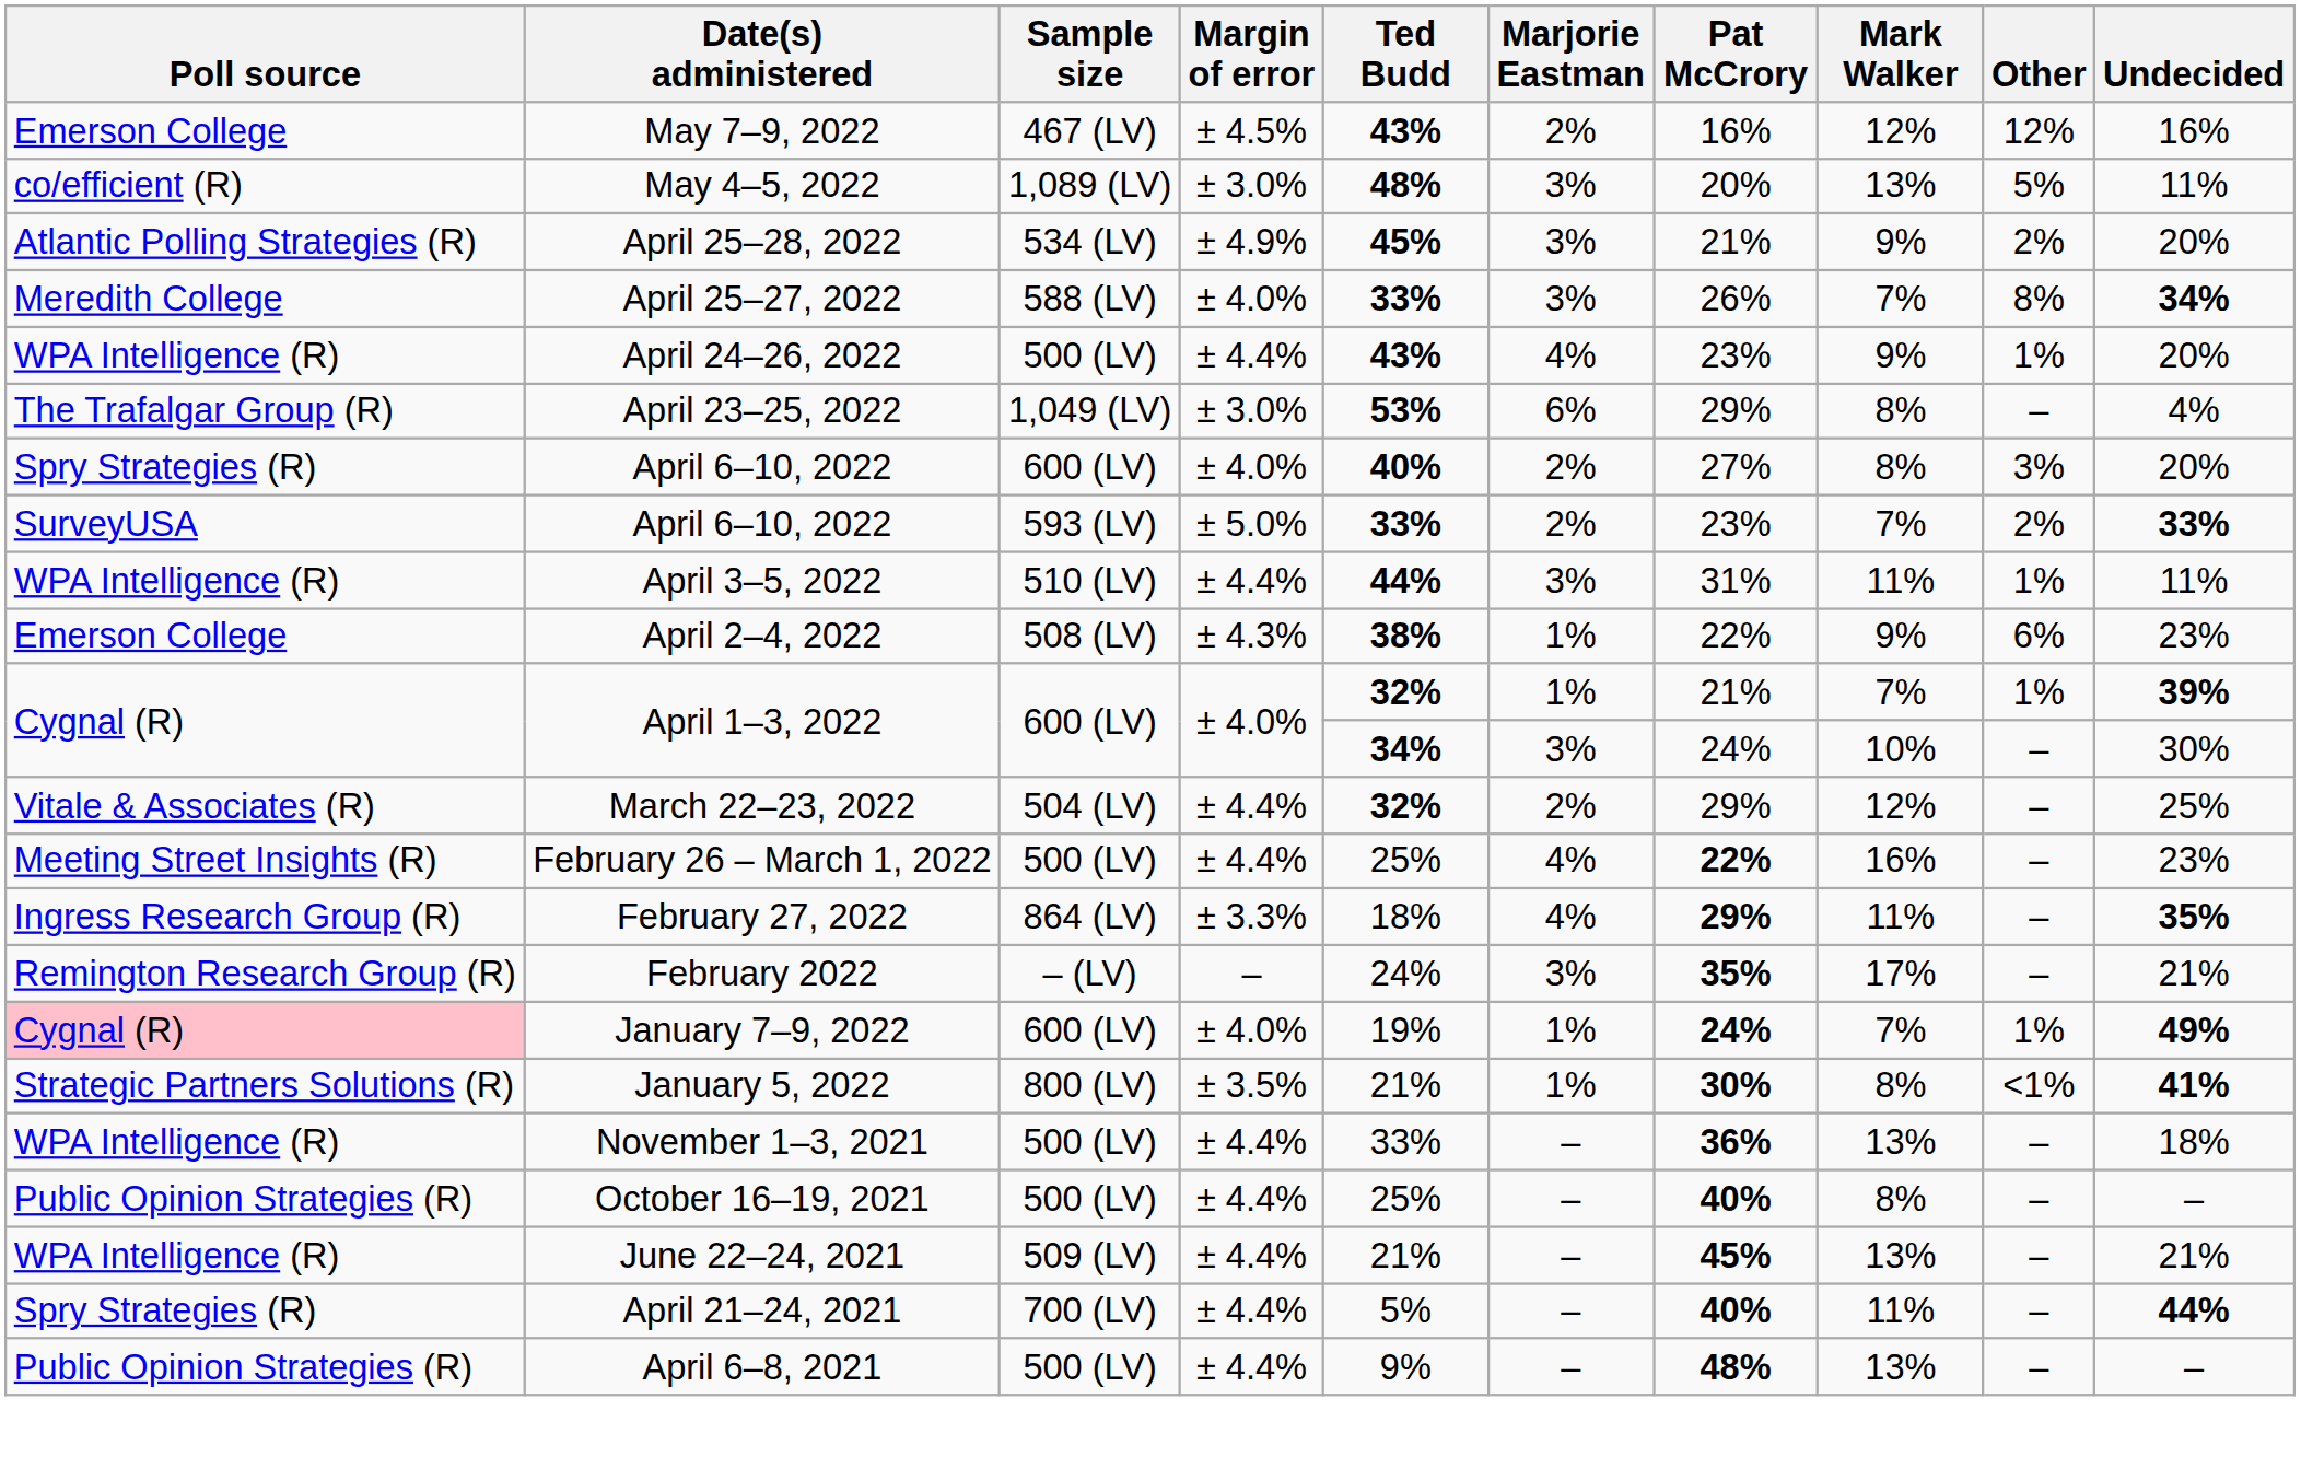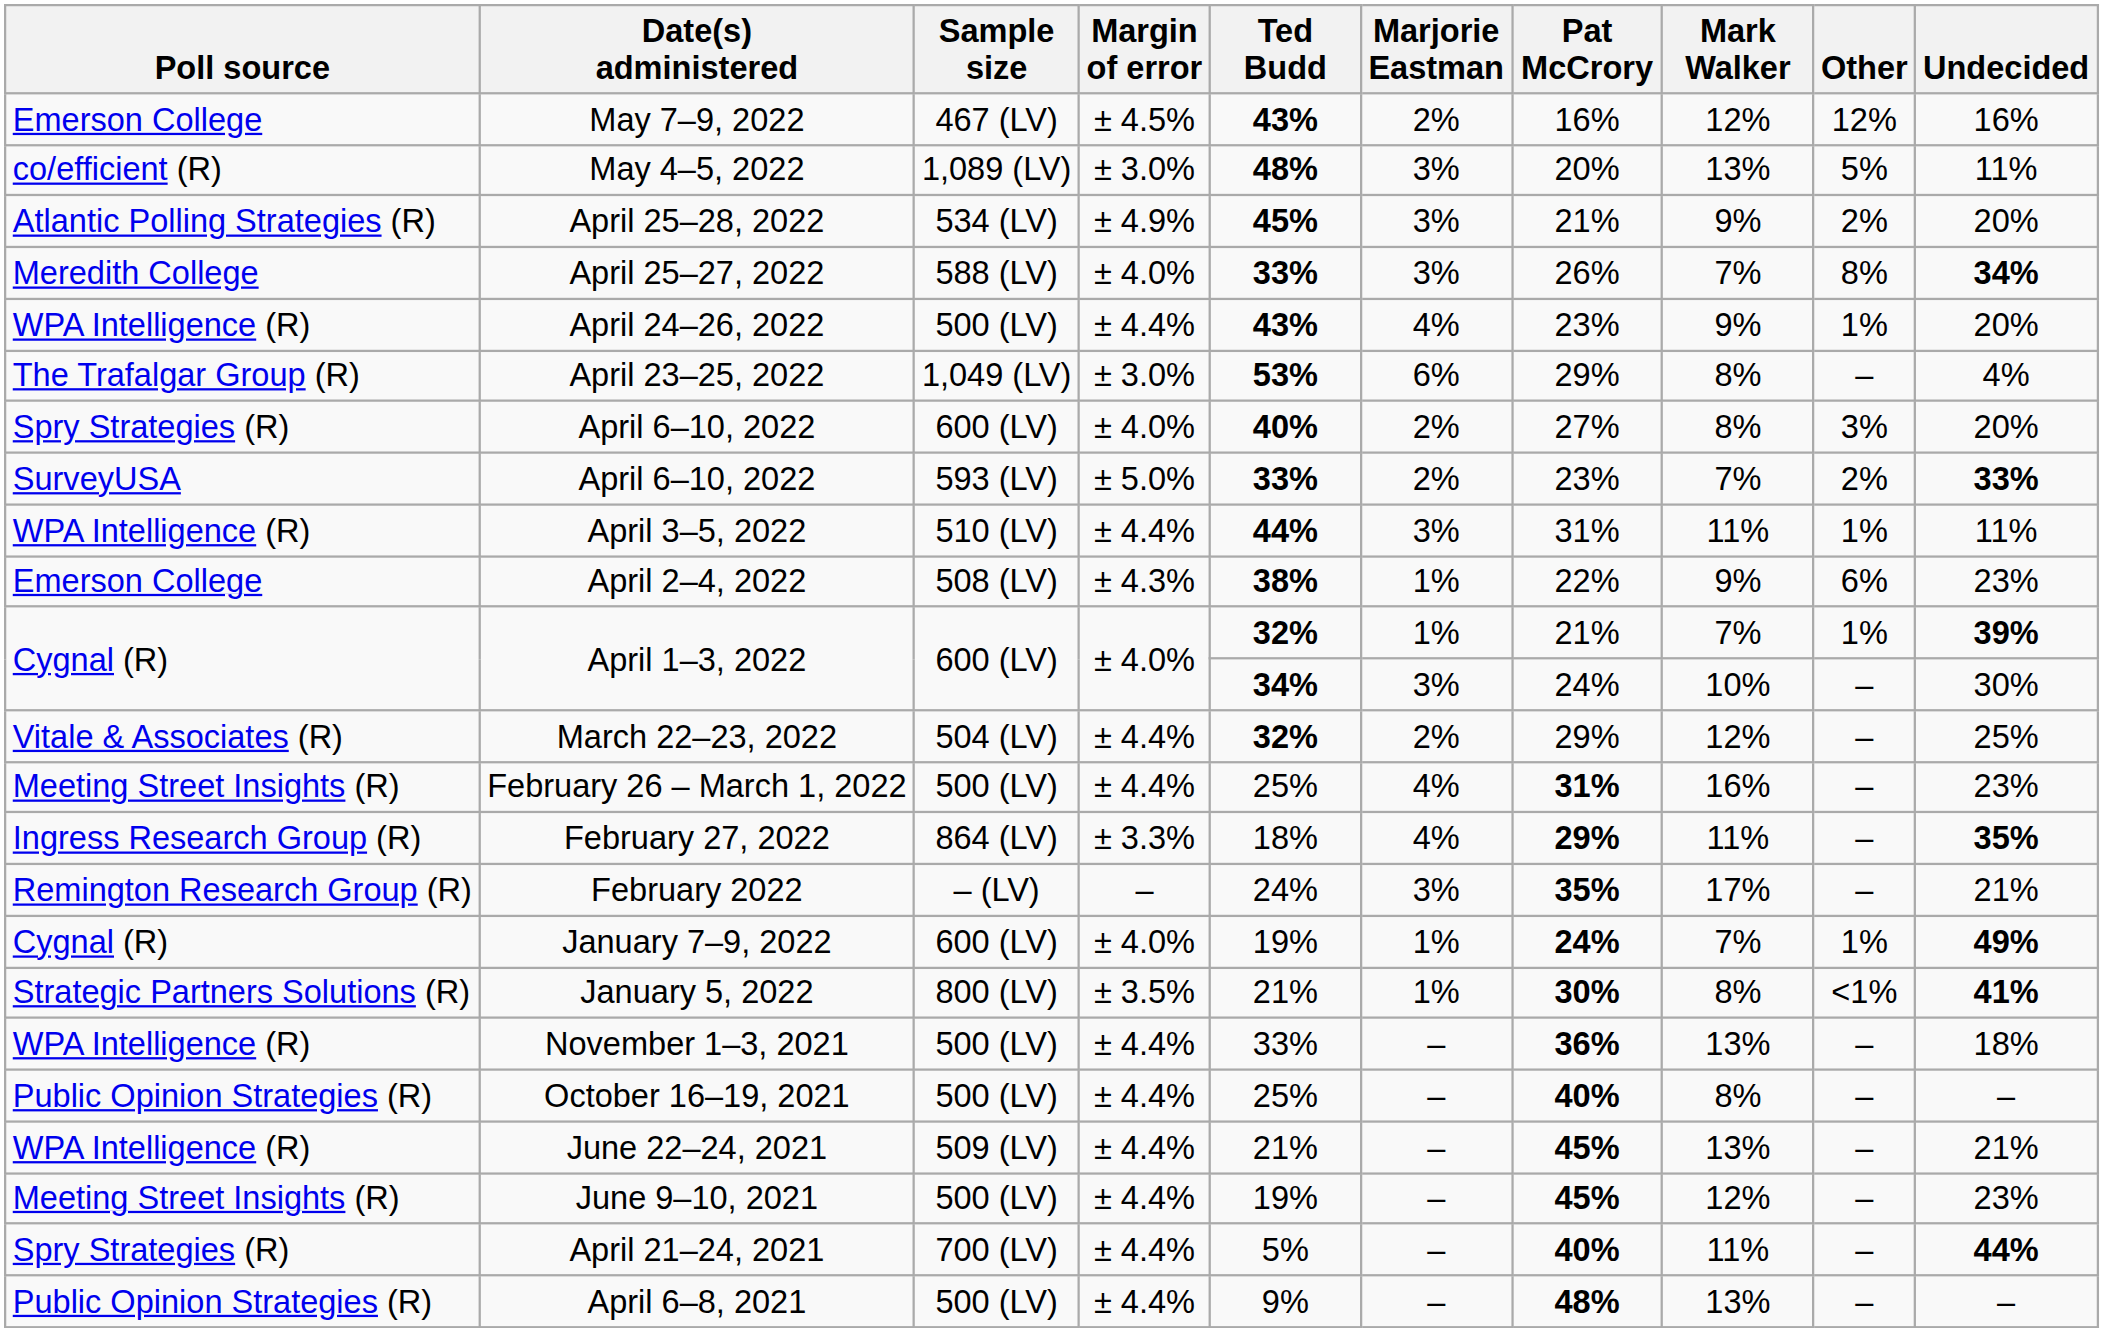 <table class="wikitable" style="font-size:90%;text-align:center;">
 <tr valign=bottom>
 <th>Poll source</th>
 <th>Date(s)<br>administered</th>
 <th>Sample<br>size</th>
 <th>Margin<br>of error</th>
 <th style="width:60px;">Ted<br>Budd</th>
 <th style="width:60px;">Marjorie<br>Eastman</th>
 <th style="width:60px;">Pat<br>McCrory</th>
 <th style="width:60px;">Mark<br>Walker</th>
 <th>Other</th>
 <th>Undecided</th>
 </tr>
 <tr>
 <td style="text-align:left;"><a href='#'>Emerson College</a></td>
 <td>May 7–9, 2022</td>
 <td>467 (LV)</td>
 <td>± 4.5%</td>
 <td><strong>43%</strong></td>
 <td>2%</td>
 <td>16%</td>
 <td>12%</td>
 <td>12%</td>
 <td>16%</td>
 </tr>
 <tr>
 <td style="text-align:left;"><a href='#'>co/efficient</a> (R)</td>
 <td>May 4–5, 2022</td>
 <td>1,089 (LV)</td>
 <td>± 3.0%</td>
 <td><strong>48%</strong></td>
 <td>3%</td>
 <td>20%</td>
 <td>13%</td>
 <td>5%</td>
 <td>11%</td>
 </tr>
 <tr>
 <td style="text-align:left;"><a href='#'>Atlantic Polling Strategies</a> (R)</td>
 <td>April 25–28, 2022</td>
 <td>534 (LV)</td>
 <td>± 4.9%</td>
 <td><strong>45%</strong></td>
 <td>3%</td>
 <td>21%</td>
 <td>9%</td>
 <td>2%</td>
 <td>20%</td>
 </tr>
 <tr>
 <td style="text-align:left;"><a href='#'>Meredith College</a></td>
 <td>April 25–27, 2022</td>
 <td>588 (LV)</td>
 <td>± 4.0%</td>
 <td><strong>33%</strong></td>
 <td>3%</td>
 <td>26%</td>
 <td>7%</td>
 <td>8%</td>
 <td><strong>34%</strong></td>
 </tr>
 <tr>
 <td style="text-align:left;"><a href='#'>WPA Intelligence</a> (R)</td>
 <td>April 24–26, 2022</td>
 <td>500 (LV)</td>
 <td>± 4.4%</td>
 <td><strong>43%</strong></td>
 <td>4%</td>
 <td>23%</td>
 <td>9%</td>
 <td>1%</td>
 <td>20%</td>
 </tr>
 <tr>
 <td style="text-align:left;"><a href='#'>The Trafalgar Group</a> (R)</td>
 <td>April 23–25, 2022</td>
 <td>1,049 (LV)</td>
 <td>± 3.0%</td>
 <td><strong>53%</strong></td>
 <td>6%</td>
 <td>29%</td>
 <td>8%</td>
 <td>–</td>
 <td>4%</td>
 </tr>
 <tr>
 <td style="text-align:left;"><a href='#'>Spry Strategies</a> (R)</td>
 <td>April 6–10, 2022</td>
 <td>600 (LV)</td>
 <td>± 4.0%</td>
 <td><strong>40%</strong></td>
 <td>2%</td>
 <td>27%</td>
 <td>8%</td>
 <td>3%</td>
 <td>20%</td>
 </tr>
 <tr>
 <td style="text-align:left;"><a href='#'>SurveyUSA</a></td>
 <td>April 6–10, 2022</td>
 <td>593 (LV)</td>
 <td>± 5.0%</td>
 <td><strong>33%</strong></td>
 <td>2%</td>
 <td>23%</td>
 <td>7%</td>
 <td>2%</td>
 <td><strong>33%</strong></td>
 </tr>
 <tr>
 <td style="text-align:left;"><a href='#'>WPA Intelligence</a> (R)</td>
 <td>April 3–5, 2022</td>
 <td>510 (LV)</td>
 <td>± 4.4%</td>
 <td><strong>44%</strong></td>
 <td>3%</td>
 <td>31%</td>
 <td>11%</td>
 <td>1%</td>
 <td>11%</td>
 </tr>
 <tr>
 <td style="text-align:left;"><a href='#'>Emerson College</a></td>
 <td>April 2–4, 2022</td>
 <td>508 (LV)</td>
 <td>± 4.3%</td>
 <td><strong>38%</strong></td>
 <td>1%</td>
 <td>22%</td>
 <td>9%</td>
 <td>6%</td>
 <td>23%</td>
 </tr>
 <tr>
 <td style="text-align:left;" rowspan="2"><a href='#'>Cygnal</a> (R)</td>
 <td rowspan="2">April 1–3, 2022</td>
 <td rowspan="2">600 (LV)</td>
 <td rowspan="2">± 4.0%</td>
 <td><strong>32%</strong></td>
 <td>1%</td>
 <td>21%</td>
 <td>7%</td>
 <td>1%</td>
 <td><strong>39%</strong></td>
 </tr>
 <tr>
 <td><strong>34%</strong></td>
 <td>3%</td>
 <td>24%</td>
 <td>10%</td>
 <td>–</td>
 <td>30%</td>
 </tr>
 <tr>
 <td style="text-align:left;"><a href='#'>Vitale & Associates</a> (R)</td>
 <td>March 22–23, 2022</td>
 <td>504 (LV)</td>
 <td>± 4.4%</td>
 <td><strong>32%</strong></td>
 <td>2%</td>
 <td>29%</td>
 <td>12%</td>
 <td>–</td>
 <td>25%</td>
 </tr>
 <tr>
 <td style="text-align:left;"><a href='#'>Meeting Street Insights</a> (R)</td>
 <td>February 26 – March 1, 2022</td>
 <td>500 (LV)</td>
 <td>± 4.4%</td>
 <td>25%</td>
 <td>4%</td>
-<td><strong>22%</strong></td>
+<td><strong>31%</strong></td>
 <td>16%</td>
 <td>–</td>
 <td>23%</td>
 </tr>
 <tr>
 <td style="text-align:left;"><a href='#'>Ingress Research Group</a> (R)</td>
 <td>February 27, 2022</td>
 <td>864 (LV)</td>
 <td>± 3.3%</td>
 <td>18%</td>
 <td>4%</td>
 <td><strong>29%</strong></td>
 <td>11%</td>
 <td>–</td>
 <td><strong>35%</strong></td>
 </tr>
 <tr>
 <td style="text-align:left;"><a href='#'>Remington Research Group</a> (R)</td>
 <td>February 2022</td>
 <td>– (LV)</td>
 <td>–</td>
 <td>24%</td>
 <td>3%</td>
 <td><strong>35%</strong></td>
 <td>17%</td>
 <td>–</td>
 <td>21%</td>
 </tr>
 <tr>
-<td style="background: pink; text-align:left;"><a href='#'>Cygnal</a> (R)</td>
+<td style="text-align:left;"><a href='#'>Cygnal</a> (R)</td>
 <td>January 7–9, 2022</td>
 <td>600 (LV)</td>
 <td>± 4.0%</td>
 <td>19%</td>
 <td>1%</td>
 <td><strong>24%</strong></td>
 <td>7%</td>
 <td>1%</td>
 <td><strong>49%</strong></td>
 </tr>
 <tr>
 <td style="text-align:left;"><a href='#'>Strategic Partners Solutions</a> (R)</td>
 <td>January 5, 2022</td>
 <td>800 (LV)</td>
 <td>± 3.5%</td>
 <td>21%</td>
 <td>1%</td>
 <td><strong>30%</strong></td>
 <td>8%</td>
 <td><1%</td>
 <td><strong>41%</strong></td>
 </tr>
 <tr>
 <td style="text-align:left;"><a href='#'>WPA Intelligence</a> (R)</td>
 <td>November 1–3, 2021</td>
 <td>500 (LV)</td>
 <td>± 4.4%</td>
 <td>33%</td>
 <td>–</td>
 <td><strong>36%</strong></td>
 <td>13%</td>
 <td>–</td>
 <td>18%</td>
 </tr>
 <tr>
 <td style="text-align:left;"><a href='#'>Public Opinion Strategies</a> (R)</td>
 <td>October 16–19, 2021</td>
 <td>500 (LV)</td>
 <td>± 4.4%</td>
 <td>25%</td>
 <td>–</td>
 <td><strong>40%</strong></td>
 <td>8%</td>
 <td>–</td>
 <td>–</td>
 </tr>
 <tr>
 <td style="text-align:left;"><a href='#'>WPA Intelligence</a> (R)</td>
 <td>June 22–24, 2021</td>
 <td>509 (LV)</td>
 <td>± 4.4%</td>
 <td>21%</td>
 <td>–</td>
 <td><strong>45%</strong></td>
 <td>13%</td>
 <td>–</td>
 <td>21%</td>
 </tr>
 <tr>
+<td style="text-align:left;"><a href='#'>Meeting Street Insights</a> (R)</td>
+<td>June 9–10, 2021</td>
+<td>500 (LV)</td>
+<td>± 4.4%</td>
+<td>19%</td>
+<td>–</td>
+<td><strong>45%</strong></td>
+<td>12%</td>
+<td>–</td>
+<td>23%</td>
+</tr>
+<tr>
 <td style="text-align:left;"><a href='#'>Spry Strategies</a> (R)</td>
 <td>April 21–24, 2021</td>
 <td>700 (LV)</td>
 <td>± 4.4%</td>
 <td>5%</td>
 <td>–</td>
 <td><strong>40%</strong></td>
 <td>11%</td>
 <td>–</td>
 <td><strong>44%</strong></td>
 </tr>
 <tr>
 <td style="text-align:left;"><a href='#'>Public Opinion Strategies</a> (R)</td>
 <td>April 6–8, 2021</td>
 <td>500 (LV)</td>
 <td>± 4.4%</td>
 <td>9%</td>
 <td>–</td>
 <td><strong>48%</strong></td>
 <td>13%</td>
 <td>–</td>
 <td>–</td>
 </tr>
 </table>
